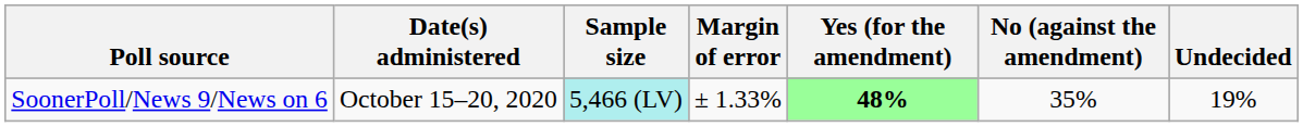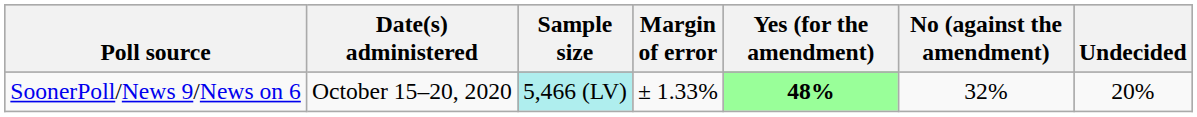 <table class="wikitable" style="font-size:90%;text-align:center;">
 <tr valign=bottom>
 <th>Poll source</th>
 <th>Date(s)<br>administered</th>
 <th>Sample<br>size</th>
 <th>Margin<br>of error</th>
 <th style="width:100px;">Yes (for the amendment)</th>
 <th style="width:100px;">No (against the amendment)</th>
 <th>Undecided</th>
 </tr>
 <tr>
 <td style="text-align:left;"><a href='#'>SoonerPoll</a>/<a href='#'>News 9</a>/<a href='#'>News on 6</a></td>
 <td>October 15–20, 2020</td>
 <td style="background: paleturquoise;">5,466 (LV)</td>
 <td>± 1.33%</td>
 <td style="background: rgb(153, 255, 153);"><strong>48%</strong></td>
-<td>35%</td>
-<td>19%</td>
+<td>32%</td>
+<td>20%</td>
 </tr>
 </table>
